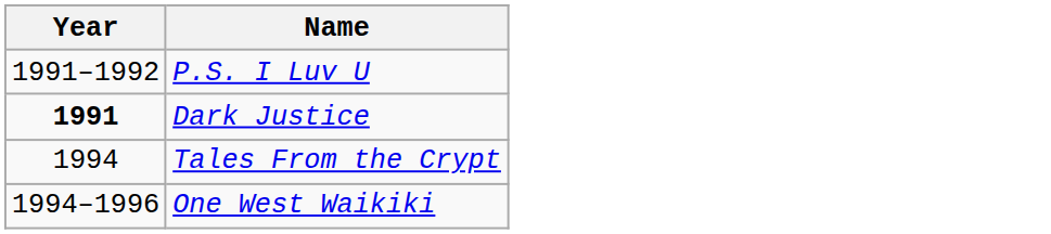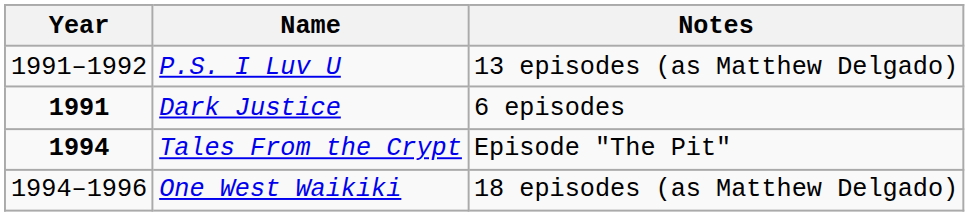 <table class="wikitable">
 <tr>
 <th>Year</th>
 <th>Name</th>
+<th>Notes</th>
 </tr>
 <tr>
 <td align="center">1991–1992</td>
 <td><em><a href='#'>P.S. I Luv U</a></em></td>
+<td>13 episodes (as Matthew Delgado)</td>
 </tr>
 <tr>
 <td align="center"><strong>1991</strong></td>
 <td><em><a href='#'>Dark Justice</a></em></td>
+<td>6 episodes</td>
 </tr>
 <tr>
-<td align="center">1994</td>
+<td align="center"><strong>1994</strong></td>
 <td><a href='#'><em>Tales From the Crypt</em></a></td>
+<td>Episode "The Pit"</td>
 </tr>
 <tr>
 <td align="center">1994–1996</td>
 <td><em><a href='#'>One West Waikiki</a></em></td>
+<td>18 episodes (as Matthew Delgado)</td>
 </tr>
 </table>
